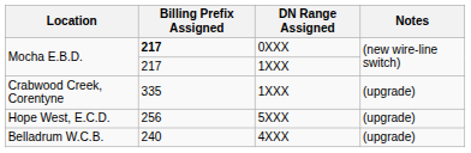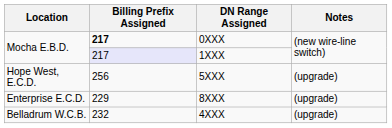 <table class="wikitable" border=1>
 <tr>
 <th>Location</th>
 <th>Billing Prefix Assigned</th>
 <th>DN Range Assigned</th>
 <th>Notes</th>
 </tr>
 <tr>
 <td rowspan="2">Mocha E.B.D.</td>
 <td><strong>217</strong></td>
 <td>0XXX</td>
 <td rowspan="2">(new wire-line switch)</td>
 </tr>
 <tr>
-<td>217</td>
+<td style="background: lavender;">217</td>
 <td>1XXX</td>
-</tr>
-<tr>
-<td>Crabwood Creek, Corentyne</td>
-<td>335</td>
-<td>1XXX</td>
-<td>(upgrade)</td>
 </tr>
 <tr>
 <td>Hope West, E.C.D.</td>
 <td>256</td>
 <td>5XXX</td>
 <td>(upgrade)</td>
 </tr>
 <tr>
+<td>Enterprise E.C.D.</td>
+<td>229</td>
+<td>8XXX</td>
+<td>(upgrade)</td>
+</tr>
+<tr>
 <td>Belladrum W.C.B.</td>
-<td>240</td>
+<td>232</td>
 <td>4XXX</td>
 <td>(upgrade)</td>
 </tr>
 </table>
